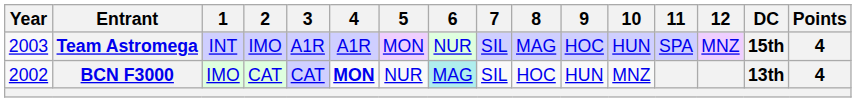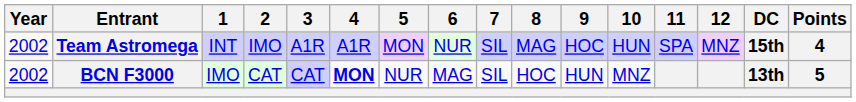 <table class="wikitable" style="text-align:center; font-size:85%">
 <tr>
 <th>Year</th>
 <th>Entrant</th>
 <th>1</th>
 <th>2</th>
 <th>3</th>
 <th>4</th>
 <th>5</th>
 <th>6</th>
 <th>7</th>
 <th>8</th>
 <th>9</th>
 <th>10</th>
 <th>11</th>
 <th>12</th>
 <th>DC</th>
 <th>Points</th>
 </tr>
 <tr>
-<td><a href='#'>2003</a></td>
+<td><a href='#'>2002</a></td>
 <th nowrap><a href='#'>Team Astromega</a></th>
 <td style="background:#CFCFFF;"><a href='#'>INT</a><br></td>
 <td style="background:#CFCFFF;"><a href='#'>IMO</a><br></td>
 <td style="background:#CFCFFF;"><a href='#'>A1R</a><br></td>
 <td style="background:#CFCFFF;"><a href='#'>A1R</a><br></td>
 <td style="background:#EFCFFF;"><a href='#'>MON</a><br></td>
 <td style="background:#DFFFDF;"><a href='#'>NUR</a><br></td>
 <td style="background:#CFCFFF;"><a href='#'>SIL</a><br></td>
 <td style="background:#CFCFFF;"><a href='#'>MAG</a><br></td>
 <td style="background:#CFCFFF;"><a href='#'>HOC</a><br></td>
 <td style="background:#CFCFFF;"><a href='#'>HUN</a><br></td>
 <td style="background:#CFCFFF;"><a href='#'>SPA</a><br></td>
 <td style="background:#EFCFFF;"><a href='#'>MNZ</a><br></td>
 <th>15th</th>
 <th>4</th>
 </tr>
 <tr>
 <td><a href='#'>2002</a></td>
 <th nowrap><a href='#'>BCN F3000</a></th>
 <td style="background:#DFFFDF;"><a href='#'>IMO</a><br></td>
 <td style="background:#DFFFDF;"><a href='#'>CAT</a><br></td>
 <td style="background:#CFCFFF;"><a href='#'>CAT</a><br></td>
 <td><strong><a href='#'>MON</a></strong></td>
 <td><a href='#'>NUR</a></td>
-<td style="background: paleturquoise;"><a href='#'>MAG</a></td>
+<td><a href='#'>MAG</a></td>
 <td><a href='#'>SIL</a></td>
 <td><a href='#'>HOC</a></td>
 <td><a href='#'>HUN</a></td>
 <td><a href='#'>MNZ</a></td>
 <th></th>
 <th></th>
 <th>13th</th>
-<th>4</th>
+<th>5</th>
 </tr>
 <tr>
 <th colspan="16"></th>
 </tr>
 </table>
